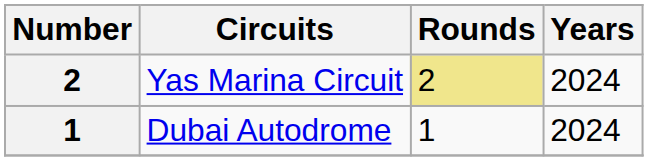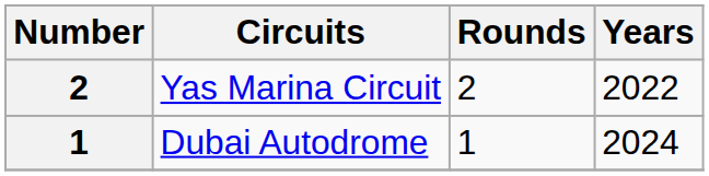 <table class="wikitable" style="text-align=center">
 <tr>
 <th>Number</th>
 <th>Circuits</th>
 <th>Rounds</th>
 <th>Years</th>
 </tr>
 <tr>
 <th>2</th>
 <td> <a href='#'>Yas Marina Circuit</a></td>
-<td style="background: khaki;">2</td>
-<td>2024</td>
+<td>2</td>
+<td>2022</td>
 </tr>
 <tr>
 <th>1</th>
 <td> <a href='#'>Dubai Autodrome</a></td>
 <td>1</td>
 <td>2024</td>
 </tr>
 <tr>
 </tr>
 </table>
